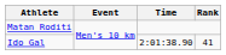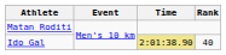 <table class="wikitable" style="font-size:90%; text-align: center;">
 <tr>
 <th>Athlete</th>
 <th>Event</th>
 <th>Time</th>
 <th>Rank</th>
 </tr>
 <tr>
 <td align=left><a href='#'>Matan Roditi</a></td>
 <td align=left rowspan=2><a href='#'>Men's 10 km</a></td>
 <td colspan=2></td>
 </tr>
 <tr>
 <td align=left><a href='#'>Ido Gal</a></td>
-<td>2:01:38.90</td>
-<td>41</td>
+<td style="background: khaki;">2:01:38.90</td>
+<td>40</td>
 </tr>
 </table>
